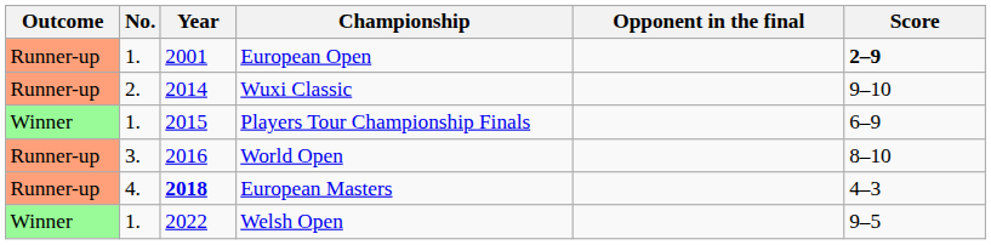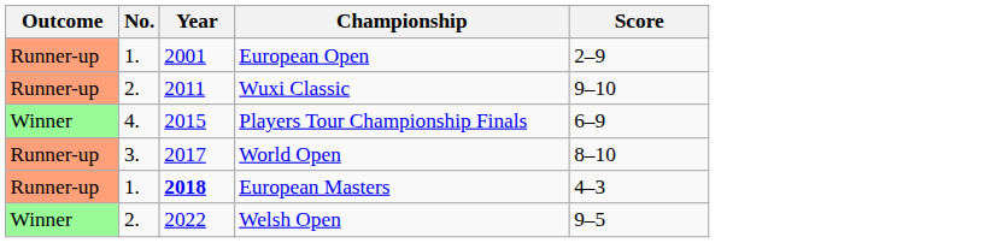 <table class="sortable wikitable">
 <tr>
 <th width="80">Outcome</th>
 <th width="20">No.</th>
 <th width="50">Year</th>
 <th width="250">Championship</th>
-<th width="200">Opponent in the final</th>
 <th width="100">Score</th>
 </tr>
 <tr>
 <td style="background:#ffa07a;">Runner-up</td>
 <td>1.</td>
 <td><a href='#'>2001</a></td>
 <td><a href='#'>European Open</a></td>
-<td> </td>
-<td><strong>2–9</strong></td>
+<td>2–9</td>
 </tr>
 <tr>
 <td style="background:#ffa07a;">Runner-up</td>
 <td>2.</td>
-<td><a href='#'>2014</a></td>
+<td><a href='#'>2011</a></td>
 <td><a href='#'>Wuxi Classic</a></td>
-<td> </td>
 <td>9–10</td>
 </tr>
 <tr>
 <td style="background:#98FB98">Winner</td>
-<td>1.</td>
+<td>4.</td>
 <td><a href='#'>2015</a></td>
 <td><a href='#'>Players Tour Championship Finals</a></td>
-<td> </td>
 <td>6–9</td>
 </tr>
 <tr>
 <td style="background:#ffa07a;">Runner-up</td>
 <td>3.</td>
-<td><a href='#'>2016</a></td>
+<td><a href='#'>2017</a></td>
 <td><a href='#'>World Open</a></td>
-<td> </td>
 <td>8–10</td>
 </tr>
 <tr>
 <td style="background:#ffa07a;">Runner-up</td>
-<td>4.</td>
+<td>1.</td>
 <td><strong><a href='#'>2018</a></strong></td>
 <td><a href='#'>European Masters</a></td>
-<td> </td>
 <td>4–3</td>
 </tr>
 <tr>
 <td style="background:#98FB98">Winner</td>
-<td>1.</td>
+<td>2.</td>
 <td><a href='#'>2022</a></td>
 <td><a href='#'>Welsh Open</a></td>
-<td> </td>
 <td>9–5</td>
 </tr>
 </table>
